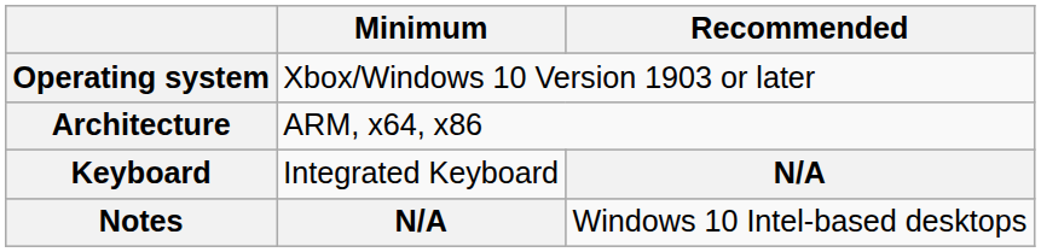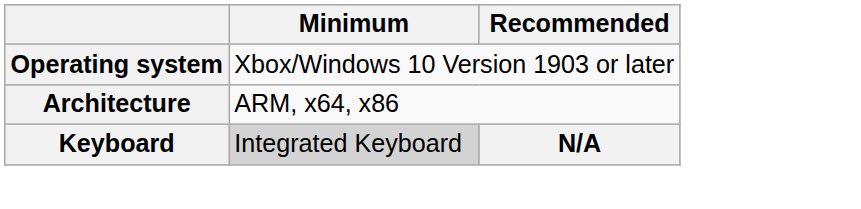 <table class="wikitable">
 <tr>
 <th></th>
 <th>Minimum</th>
 <th>Recommended</th>
 </tr>
 <tr>
 <th>Operating system</th>
 <td colspan="2">Xbox/Windows 10 Version 1903 or later</td>
 </tr>
 <tr>
 <th>Architecture</th>
 <td colspan="2">ARM, x64, x86</td>
 </tr>
 <tr>
 <th>Keyboard</th>
-<td>Integrated Keyboard</td>
+<td style="background: lightgrey;">Integrated Keyboard</td>
 <th>N/A</th>
 </tr>
-<tr>
-<th>Notes</th>
-<th>N/A</th>
-<td>Windows 10 Intel-based desktops</td>
-</tr>
 </table>
